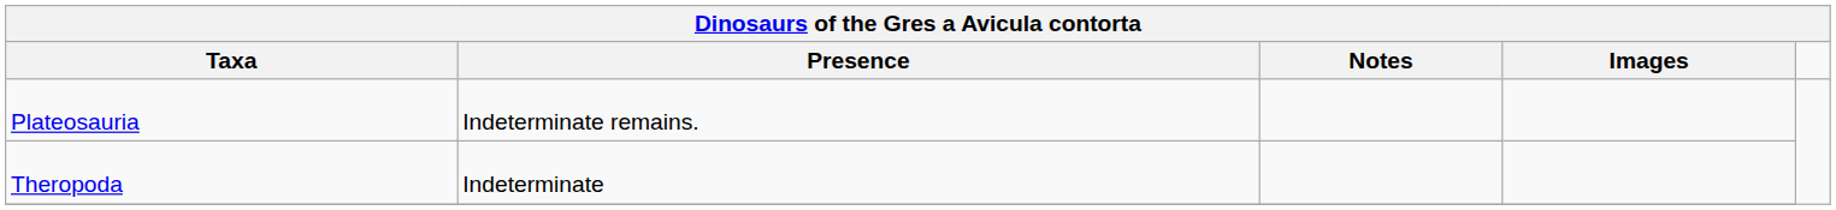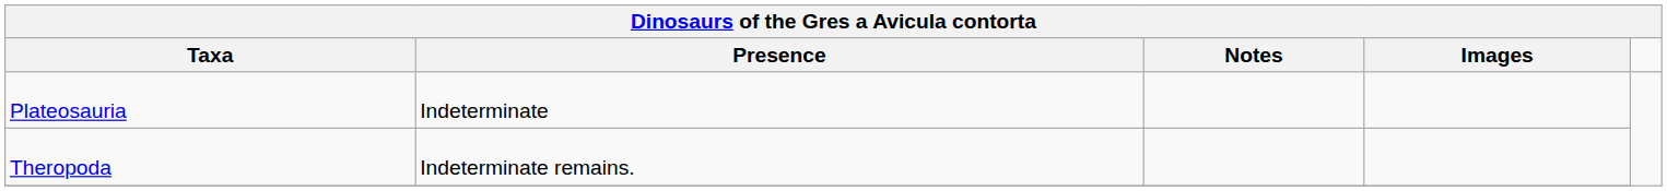 <table class="wikitable" align="center" width="100%">
 <tr>
 <th colspan="5" align="center"><strong><a href='#'>Dinosaurs</a> of the Gres a Avicula contorta</strong></th>
 </tr>
 <tr>
 <th>Taxa</th>
 <th>Presence</th>
 <th>Notes</th>
 <th>Images</th>
 </tr>
 <tr>
 <td><br><a href='#'>Plateosauria</a></td>
-<td><br>Indeterminate remains.</td>
+<td><br>Indeterminate</td>
 <td></td>
 <td></td>
 <td rowspan="99"></td>
 </tr>
 <tr>
 <td><br><a href='#'>Theropoda</a></td>
-<td><br>Indeterminate</td>
+<td><br>Indeterminate remains.</td>
 <td></td>
 <td></td>
 </tr>
 <tr>
 </tr>
 </table>
